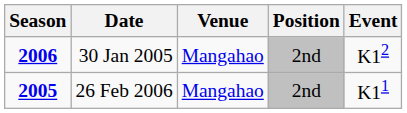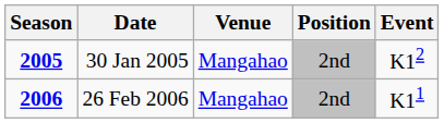 <table class="wikitable" style="text-align:center; font-size:95%;">
 <tr>
 <th>Season</th>
 <th>Date</th>
 <th>Venue</th>
 <th>Position</th>
 <th>Event</th>
 </tr>
 <tr>
-<td><strong><a href='#'>2006</a></strong></td>
+<td><strong><a href='#'>2005</a></strong></td>
 <td align=right>30 Jan 2005</td>
 <td align=left><a href='#'>Mangahao</a></td>
 <td bgcolor=silver>2nd</td>
 <td>K1<sup><a href='#'>2</a></sup></td>
 </tr>
 <tr>
-<td><strong><a href='#'>2005</a></strong></td>
+<td><strong><a href='#'>2006</a></strong></td>
 <td align=right>26 Feb 2006</td>
 <td align=left><a href='#'>Mangahao</a></td>
 <td bgcolor=silver>2nd</td>
 <td>K1<sup><a href='#'>1</a></sup></td>
 </tr>
 </table>
